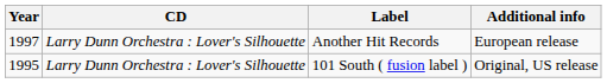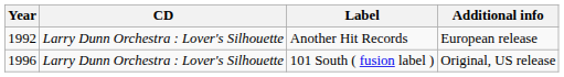 <table class=wikitable>
 <tr>
 <th>Year</th>
 <th>CD</th>
 <th>Label</th>
 <th>Additional info</th>
 </tr>
 <tr>
-<td>1997</td>
+<td>1992</td>
 <td><em>Larry Dunn Orchestra : Lover's Silhouette</em></td>
 <td>Another Hit Records</td>
 <td>European release</td>
 </tr>
 <tr>
-<td>1995</td>
+<td>1996</td>
 <td><em>Larry Dunn Orchestra : Lover's Silhouette</em></td>
 <td>101 South ( <a href='#'>fusion</a> label )</td>
 <td>Original, US release</td>
 </tr>
 </table>
